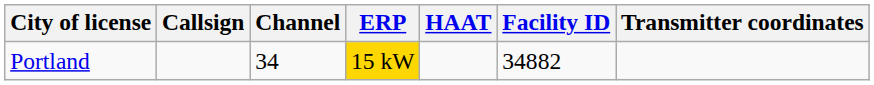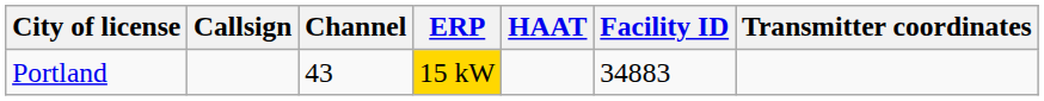 <table class="wikitable">
 <tr>
 <th>City of license</th>
 <th>Callsign</th>
 <th>Channel</th>
 <th><a href='#'>ERP</a></th>
 <th><a href='#'>HAAT</a></th>
 <th><a href='#'>Facility ID</a></th>
 <th>Transmitter coordinates</th>
 </tr>
 <tr>
 <td><a href='#'>Portland</a></td>
 <td><strong></strong></td>
-<td>34</td>
+<td>43</td>
 <td style="background: gold;">15 kW</td>
 <td></td>
-<td>34882</td>
+<td>34883</td>
 <td></td>
 </tr>
 </table>
